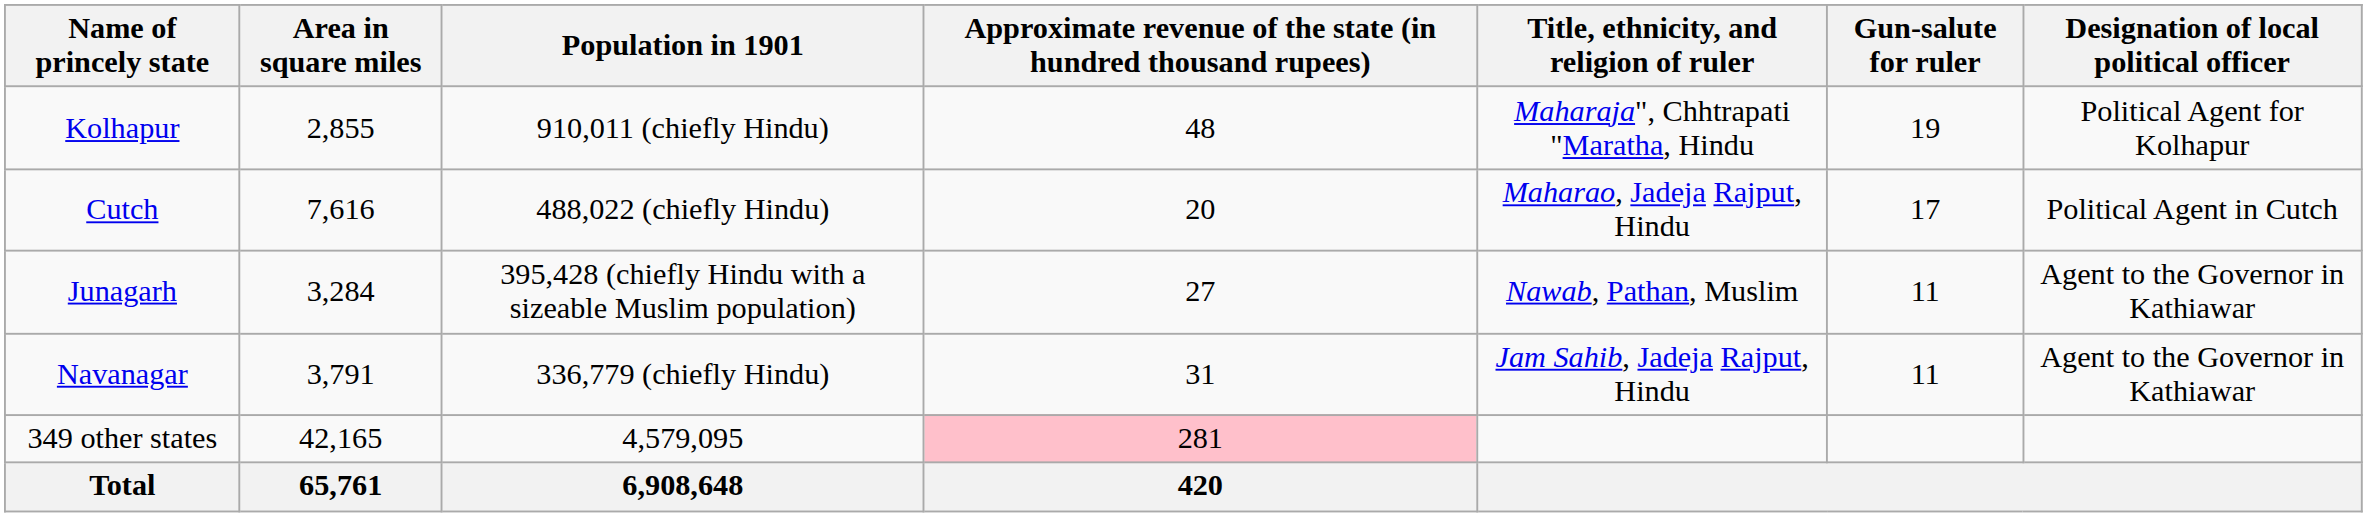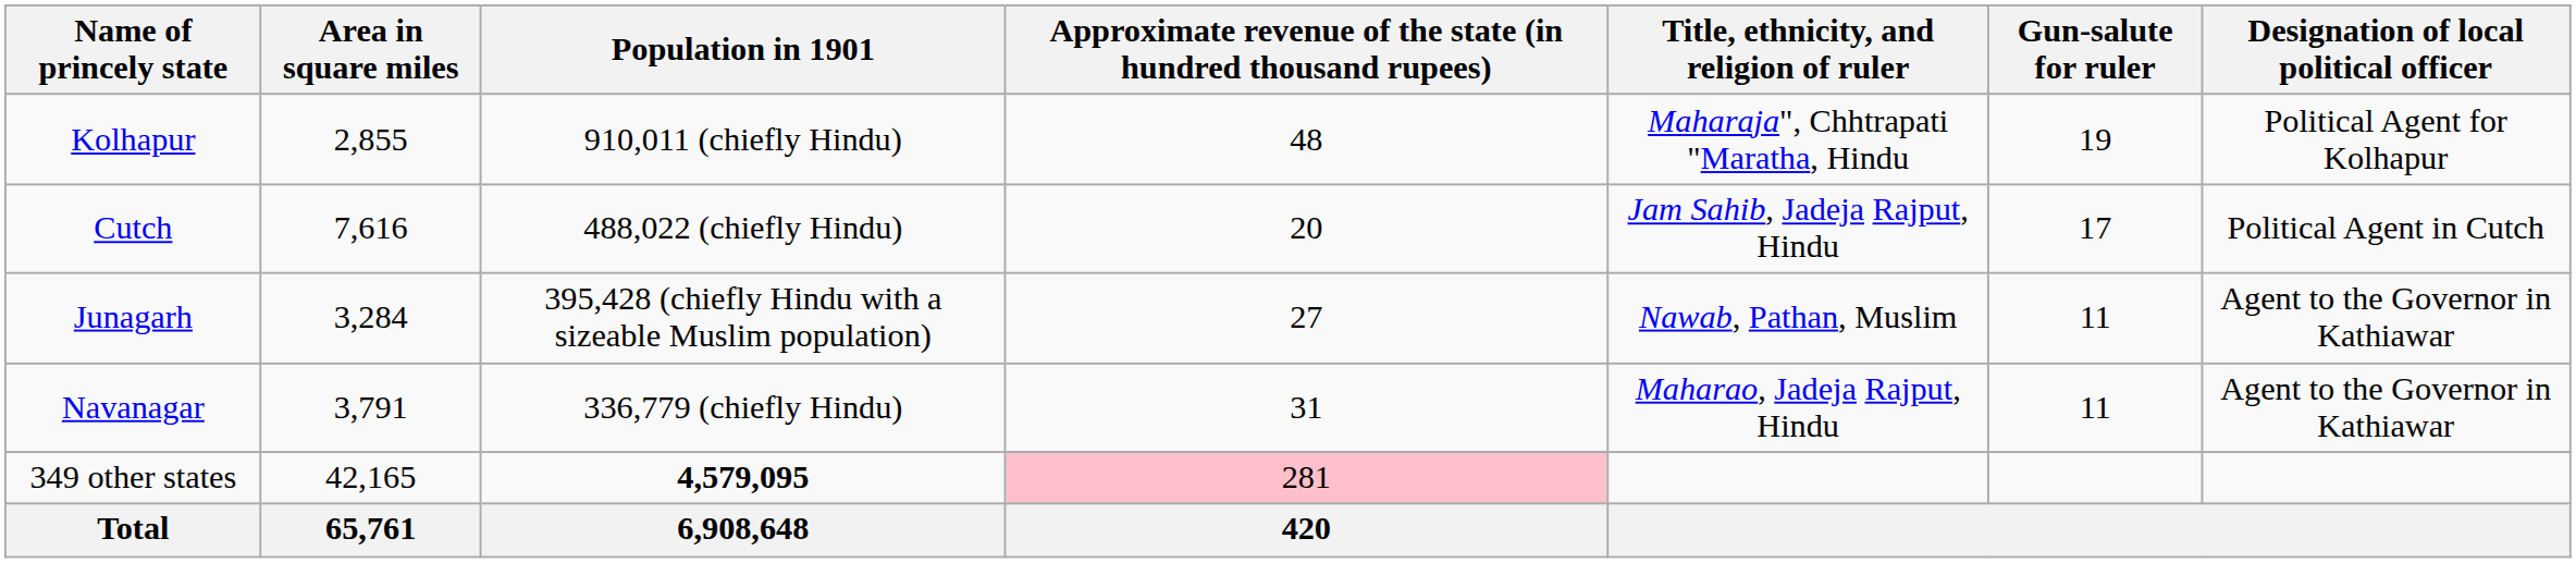 <table class="wikitable">
 <tr>
 <th>Name of princely state</th>
 <th>Area in square miles</th>
 <th>Population in 1901</th>
 <th>Approximate revenue of the state (in hundred thousand rupees)</th>
 <th>Title, ethnicity, and religion of ruler</th>
 <th>Gun-salute for ruler</th>
 <th>Designation of local political officer</th>
 </tr>
 <tr>
 <td align="center"><a href='#'>Kolhapur</a></td>
 <td align="center">2,855</td>
 <td align="center">910,011 (chiefly Hindu)</td>
 <td align="center">48</td>
 <td align="center"><em><a href='#'>Maharaja</a></em>", Chhtrapati "<a href='#'>Maratha</a>, Hindu</td>
 <td align="center">19</td>
 <td align="center">Political Agent for Kolhapur</td>
 </tr>
 <tr>
 <td align="center"><a href='#'>Cutch</a></td>
 <td align="center">7,616</td>
 <td align="center">488,022 (chiefly Hindu)</td>
 <td align="center">20</td>
-<td align="center"><em><a href='#'>Maharao</a></em>, <a href='#'>Jadeja</a> <a href='#'>Rajput</a>, Hindu</td>
+<td align="center"><em><a href='#'>Jam Sahib</a></em>, <a href='#'>Jadeja</a> <a href='#'>Rajput</a>, Hindu</td>
 <td align="center">17</td>
 <td align="center">Political Agent in Cutch</td>
 </tr>
 <tr>
 <td align="center"><a href='#'>Junagarh</a></td>
 <td align="center">3,284</td>
 <td align="center">395,428 (chiefly Hindu with a sizeable Muslim population)</td>
 <td align="center">27</td>
 <td align="center"><em><a href='#'>Nawab</a></em>, <a href='#'>Pathan</a>, Muslim</td>
 <td align="center">11</td>
 <td align="center">Agent to the Governor in Kathiawar</td>
 </tr>
 <tr>
 <td align="center"><a href='#'>Navanagar</a></td>
 <td align="center">3,791</td>
 <td align="center">336,779 (chiefly Hindu)</td>
 <td align="center">31</td>
-<td align="center"><em><a href='#'>Jam Sahib</a></em>, <a href='#'>Jadeja</a> <a href='#'>Rajput</a>, Hindu</td>
+<td align="center"><em><a href='#'>Maharao</a></em>, <a href='#'>Jadeja</a> <a href='#'>Rajput</a>, Hindu</td>
 <td align="center">11</td>
 <td align="center">Agent to the Governor in Kathiawar</td>
 </tr>
 <tr>
 <td align="center">349 other states</td>
 <td align="center">42,165</td>
-<td align="center">4,579,095</td>
+<td align="center"><strong>4,579,095</strong></td>
 <td align="center" style="background: pink;">281</td>
 <td align="center"></td>
 <td align="center"></td>
 <td align="center"></td>
 </tr>
 <tr>
 <th>Total</th>
 <th>65,761</th>
 <th>6,908,648</th>
 <th>420</th>
 <th colspan="3"></th>
 </tr>
 </table>
